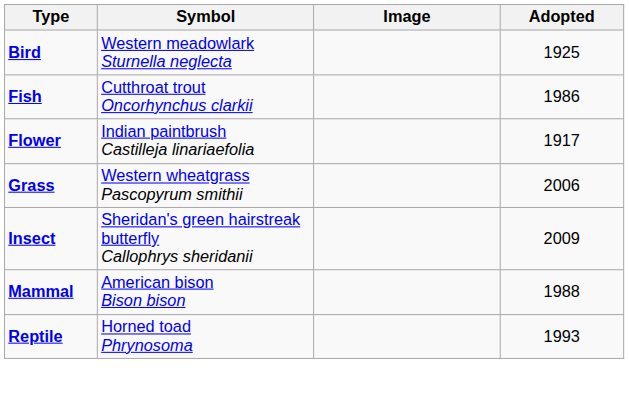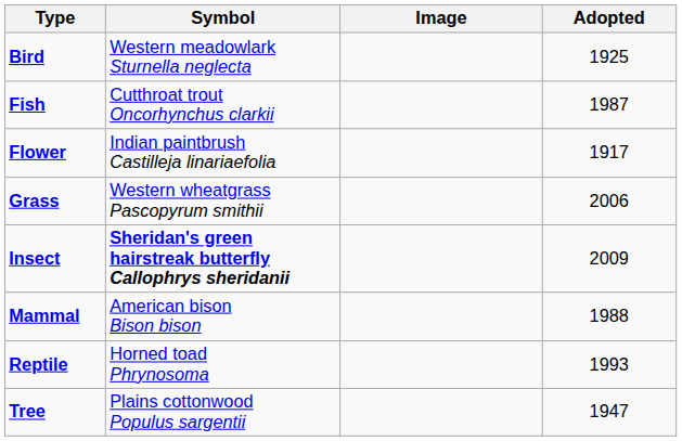 <table class="wikitable">
 <tr>
 <th width=15%>Type</th>
 <th width=35%>Symbol</th>
 <th width=30%>Image</th>
 <th width=20%>Adopted</th>
 </tr>
 <tr>
 <td><strong><a href='#'>Bird</a></strong></td>
 <td><a href='#'>Western meadowlark</a><br><em><a href='#'>Sturnella neglecta</a></em></td>
 <td align=center></td>
 <td align=center>1925</td>
 </tr>
 <tr>
 <td><strong><a href='#'>Fish</a></strong></td>
 <td><a href='#'>Cutthroat trout</a><br><em><a href='#'>Oncorhynchus clarkii</a></em></td>
 <td align=center></td>
-<td align=center>1986</td>
+<td align=center>1987</td>
 </tr>
 <tr>
 <td><strong><a href='#'>Flower</a></strong></td>
 <td><a href='#'>Indian paintbrush</a><br><em>Castilleja linariaefolia</em></td>
 <td align=center></td>
 <td align=center>1917</td>
 </tr>
 <tr>
 <td><strong><a href='#'>Grass</a></strong></td>
 <td><a href='#'>Western wheatgrass</a><br><em>Pascopyrum smithii</em></td>
 <td align=center></td>
 <td align=center>2006</td>
 </tr>
 <tr>
 <td><strong><a href='#'>Insect</a></strong></td>
-<td><a href='#'>Sheridan's green hairstreak butterfly</a><br><em>Callophrys sheridanii</em></td>
+<td><strong><a href='#'>Sheridan's green hairstreak butterfly</a><br><em>Callophrys sheridanii</em></strong></td>
 <td align=center></td>
 <td align=center>2009</td>
 </tr>
 <tr>
 <td><strong><a href='#'>Mammal</a></strong></td>
 <td><a href='#'>American bison</a><br><em><a href='#'>Bison bison</a></em></td>
 <td align=center></td>
 <td align=center>1988</td>
 </tr>
 <tr>
 <td><strong><a href='#'>Reptile</a></strong></td>
 <td><a href='#'>Horned toad</a><br><em><a href='#'>Phrynosoma</a></em></td>
 <td align=center></td>
 <td align=center>1993</td>
 </tr>
+<tr>
+<td><strong><a href='#'>Tree</a></strong></td>
+<td><a href='#'>Plains cottonwood</a><br><em><a href='#'>Populus sargentii</a></em></td>
+<td align=center></td>
+<td align=center>1947</td>
+</tr>
 </table>
